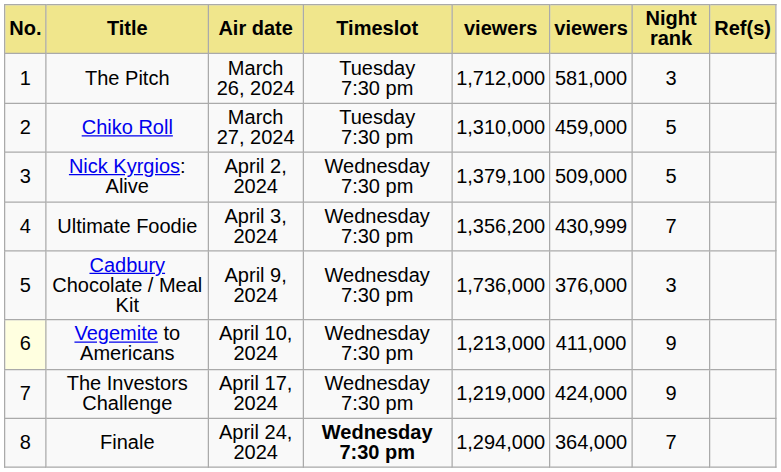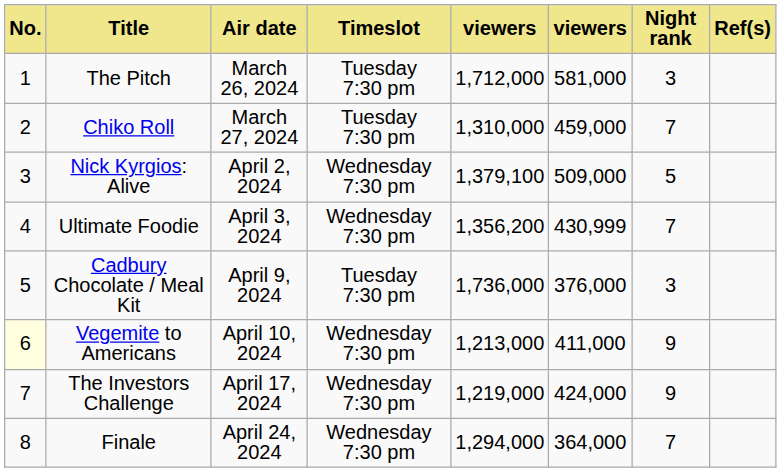 <table class="wikitable plainrowheaders" style="text-align:center; line-height:16px; width:99%;">
 <tr>
 <th scope="col" style="background:#F0E68C; color:black;">No.</th>
 <th scope="col" style="background:#F0E68C; color:black;">Title</th>
 <th scope="col" style="background:#F0E68C; color:black;">Air date</th>
 <th scope="col" style="background:#F0E68C; color:black;">Timeslot</th>
 <th style="background:#F0E68C; color:black;"> viewers</th>
 <th style="background:#F0E68C; color:black;"> viewers</th>
 <th style="background:#F0E68C; color:black;">Night rank</th>
 <th scope="col" style="background:#F0E68C; color:black; width:05%;">Ref(s)</th>
 </tr>
 <tr>
 <td>1</td>
 <td>The Pitch</td>
 <td>March 26, 2024</td>
 <td>Tuesday 7:30 pm</td>
 <td>1,712,000</td>
 <td>581,000</td>
 <td>3</td>
 <td></td>
 </tr>
 <tr>
 <td>2</td>
 <td><a href='#'>Chiko Roll</a></td>
 <td>March 27, 2024</td>
 <td>Tuesday 7:30 pm</td>
 <td>1,310,000</td>
 <td>459,000</td>
-<td>5</td>
+<td>7</td>
 <td></td>
 </tr>
 <tr>
 <td>3</td>
 <td><a href='#'>Nick Kyrgios</a>: Alive</td>
 <td>April 2, 2024</td>
 <td>Wednesday 7:30 pm</td>
 <td>1,379,100</td>
 <td>509,000</td>
 <td>5</td>
 <td></td>
 </tr>
 <tr>
 <td>4</td>
 <td>Ultimate Foodie</td>
 <td>April 3, 2024</td>
 <td>Wednesday 7:30 pm</td>
 <td>1,356,200</td>
 <td>430,999</td>
 <td>7</td>
 <td></td>
 </tr>
 <tr>
 <td>5</td>
 <td><a href='#'>Cadbury</a> Chocolate / Meal Kit</td>
 <td>April 9, 2024</td>
-<td>Wednesday 7:30 pm</td>
+<td>Tuesday 7:30 pm</td>
 <td>1,736,000</td>
 <td>376,000</td>
 <td>3</td>
 <td></td>
 </tr>
 <tr>
 <td style="background: lightyellow;">6</td>
 <td><a href='#'>Vegemite</a> to Americans</td>
 <td>April 10, 2024</td>
 <td>Wednesday 7:30 pm</td>
 <td>1,213,000</td>
 <td>411,000</td>
 <td>9</td>
 <td></td>
 </tr>
 <tr>
 <td>7</td>
 <td>The Investors Challenge</td>
 <td>April 17, 2024</td>
 <td>Wednesday 7:30 pm</td>
 <td>1,219,000</td>
 <td>424,000</td>
 <td>9</td>
 <td></td>
 </tr>
 <tr>
 <td>8</td>
 <td>Finale</td>
 <td>April 24, 2024</td>
-<td><strong>Wednesday 7:30 pm</strong></td>
+<td>Wednesday 7:30 pm</td>
 <td>1,294,000</td>
 <td>364,000</td>
 <td>7</td>
 <td></td>
 </tr>
 </table>
